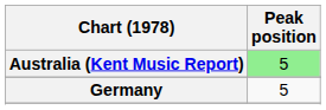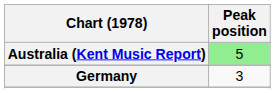 <table class="wikitable sortable plainrowheaders" style="text-align:center">
 <tr>
 <th scope="col">Chart (1978)</th>
 <th scope="col">Peak<br>position</th>
 </tr>
 <tr>
 <th scope="row">Australia (<a href='#'>Kent Music Report</a>)</th>
 <td style="background: lightgreen;">5</td>
 </tr>
 <tr>
 </tr>
 <tr>
 </tr>
 <tr>
 <th scope="row">Germany</th>
-<td align="center">5</td>
+<td align="center">3</td>
 </tr>
 <tr>
 </tr>
 <tr>
 </tr>
 <tr>
 </tr>
 </table>
